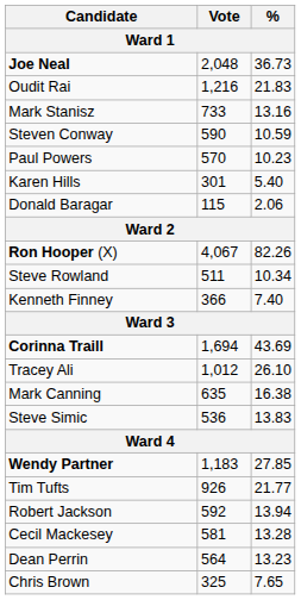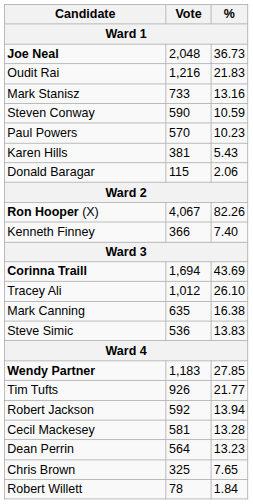 <table class="wikitable">
 <tr>
 <th bgcolor="#DDDDFF" width="200px">Candidate</th>
 <th bgcolor="#DDDDFF" width="50px">Vote</th>
 <th bgcolor="#DDDDFF" width="30px">%</th>
 </tr>
 <tr>
 <th colspan="3">Ward 1</th>
 </tr>
 <tr>
 <td><strong>Joe Neal</strong></td>
 <td>2,048</td>
 <td>36.73</td>
 </tr>
 <tr>
 <td>Oudit Rai</td>
 <td>1,216</td>
 <td>21.83</td>
 </tr>
 <tr>
 <td>Mark Stanisz</td>
 <td>733</td>
 <td>13.16</td>
 </tr>
 <tr>
 <td>Steven Conway</td>
 <td>590</td>
 <td>10.59</td>
 </tr>
 <tr>
 <td>Paul Powers</td>
 <td>570</td>
 <td>10.23</td>
 </tr>
 <tr>
 <td>Karen Hills</td>
-<td>301</td>
-<td>5.40</td>
+<td>381</td>
+<td>5.43</td>
 </tr>
 <tr>
 <td>Donald Baragar</td>
 <td>115</td>
 <td>2.06</td>
 </tr>
 <tr>
 <th colspan="3">Ward 2</th>
 </tr>
 <tr>
 <td><strong>Ron Hooper</strong> (X)</td>
 <td>4,067</td>
 <td>82.26</td>
-</tr>
-<tr>
-<td>Steve Rowland</td>
-<td>511</td>
-<td>10.34</td>
 </tr>
 <tr>
 <td>Kenneth Finney</td>
 <td>366</td>
 <td>7.40</td>
 </tr>
 <tr>
 <th colspan="3">Ward 3</th>
 </tr>
 <tr>
 <td><strong>Corinna Traill</strong></td>
 <td>1,694</td>
 <td>43.69</td>
 </tr>
 <tr>
 <td>Tracey Ali</td>
 <td>1,012</td>
 <td>26.10</td>
 </tr>
 <tr>
 <td>Mark Canning</td>
 <td>635</td>
 <td>16.38</td>
 </tr>
 <tr>
 <td>Steve Simic</td>
 <td>536</td>
 <td>13.83</td>
 </tr>
 <tr>
 <th colspan="3">Ward 4</th>
 </tr>
 <tr>
 <td><strong>Wendy Partner</strong></td>
 <td>1,183</td>
 <td>27.85</td>
 </tr>
 <tr>
 <td>Tim Tufts</td>
 <td>926</td>
 <td>21.77</td>
 </tr>
 <tr>
 <td>Robert Jackson</td>
 <td>592</td>
 <td>13.94</td>
 </tr>
 <tr>
 <td>Cecil Mackesey</td>
 <td>581</td>
 <td>13.28</td>
 </tr>
 <tr>
 <td>Dean Perrin</td>
 <td>564</td>
 <td>13.23</td>
 </tr>
 <tr>
 <td>Chris Brown</td>
 <td>325</td>
 <td>7.65</td>
 </tr>
+<tr>
+<td>Robert Willett</td>
+<td>78</td>
+<td>1.84</td>
+</tr>
 </table>
